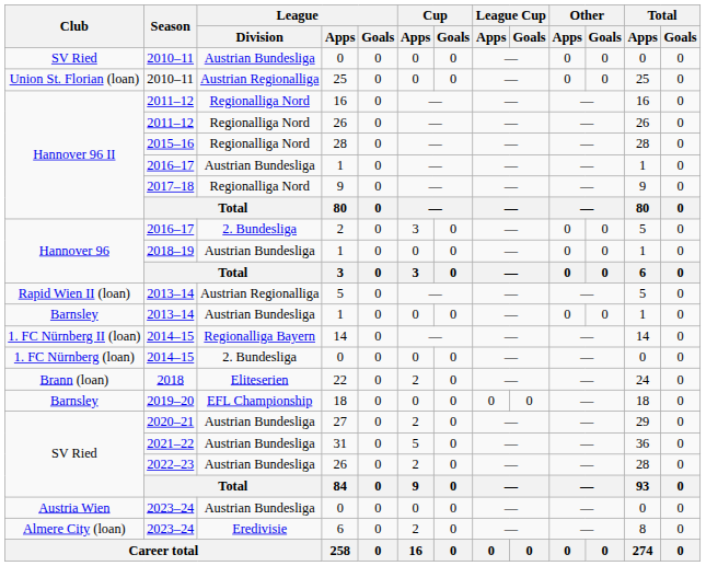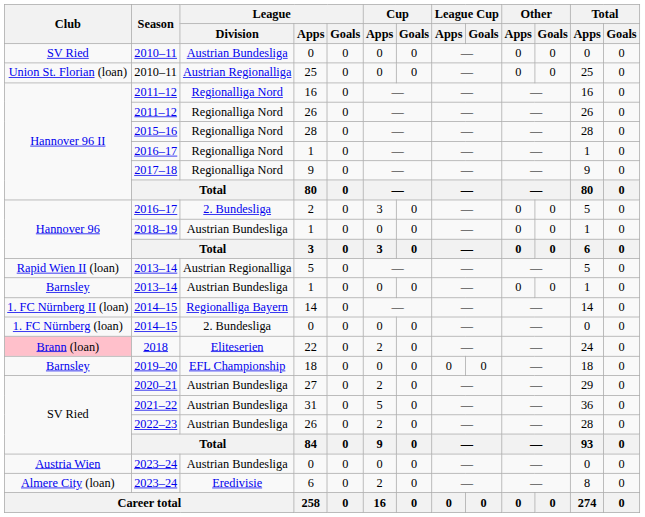 <table class="wikitable" style="text-align:center">
 <tr>
 <th rowspan="2">Club</th>
 <th rowspan="2">Season</th>
 <th colspan="3">League</th>
 <th colspan="2">Cup</th>
 <th colspan="2">League Cup</th>
 <th colspan="2">Other</th>
 <th colspan="2">Total</th>
 </tr>
 <tr>
 <th>Division</th>
 <th>Apps</th>
 <th>Goals</th>
 <th>Apps</th>
 <th>Goals</th>
 <th>Apps</th>
 <th>Goals</th>
 <th>Apps</th>
 <th>Goals</th>
 <th>Apps</th>
 <th>Goals</th>
 </tr>
 <tr>
 <td><a href='#'>SV Ried</a></td>
 <td><a href='#'>2010–11</a></td>
 <td><a href='#'>Austrian Bundesliga</a></td>
 <td>0</td>
 <td>0</td>
 <td>0</td>
 <td>0</td>
 <td colspan=2>—</td>
 <td>0</td>
 <td>0</td>
 <td>0</td>
 <td>0</td>
 </tr>
 <tr>
 <td><a href='#'>Union St. Florian</a> (loan)</td>
 <td>2010–11</td>
 <td><a href='#'>Austrian Regionalliga</a></td>
 <td>25</td>
 <td>0</td>
 <td>0</td>
 <td>0</td>
 <td colspan=2>—</td>
 <td>0</td>
 <td>0</td>
 <td>25</td>
 <td>0</td>
 </tr>
 <tr>
 <td rowspan=6><a href='#'>Hannover 96 II</a></td>
 <td><a href='#'>2011–12</a></td>
 <td><a href='#'>Regionalliga Nord</a></td>
 <td>16</td>
 <td>0</td>
 <td colspan=2>—</td>
 <td colspan=2>—</td>
 <td colspan=2>—</td>
 <td>16</td>
 <td>0</td>
 </tr>
 <tr>
 <td><a href='#'>2011–12</a></td>
 <td>Regionalliga Nord</td>
 <td>26</td>
 <td>0</td>
 <td colspan=2>—</td>
 <td colspan=2>—</td>
 <td colspan=2>—</td>
 <td>26</td>
 <td>0</td>
 </tr>
 <tr>
 <td><a href='#'>2015–16</a></td>
 <td>Regionalliga Nord</td>
 <td>28</td>
 <td>0</td>
 <td colspan=2>—</td>
 <td colspan=2>—</td>
 <td colspan=2>—</td>
 <td>28</td>
 <td>0</td>
 </tr>
 <tr>
 <td><a href='#'>2016–17</a></td>
-<td>Austrian Bundesliga</td>
+<td>Regionalliga Nord</td>
 <td>1</td>
 <td>0</td>
 <td colspan=2>—</td>
 <td colspan=2>—</td>
 <td colspan=2>—</td>
 <td>1</td>
 <td>0</td>
 </tr>
 <tr>
 <td><a href='#'>2017–18</a></td>
 <td>Regionalliga Nord</td>
 <td>9</td>
 <td>0</td>
 <td colspan=2>—</td>
 <td colspan=2>—</td>
 <td colspan=2>—</td>
 <td>9</td>
 <td>0</td>
 </tr>
 <tr>
 <th colspan=2>Total</th>
 <th>80</th>
 <th>0</th>
 <th colspan=2>—</th>
 <th colspan=2>—</th>
 <th colspan=2>—</th>
 <th>80</th>
 <th>0</th>
 </tr>
 <tr>
 <td rowspan=3><a href='#'>Hannover 96</a></td>
 <td><a href='#'>2016–17</a></td>
 <td><a href='#'>2. Bundesliga</a></td>
 <td>2</td>
 <td>0</td>
 <td>3</td>
 <td>0</td>
 <td colspan=2>—</td>
 <td>0</td>
 <td>0</td>
 <td>5</td>
 <td>0</td>
 </tr>
 <tr>
 <td><a href='#'>2018–19</a></td>
 <td>Austrian Bundesliga</td>
 <td>1</td>
 <td>0</td>
 <td>0</td>
 <td>0</td>
 <td colspan=2>—</td>
 <td>0</td>
 <td>0</td>
 <td>1</td>
 <td>0</td>
 </tr>
 <tr>
 <th colspan=2>Total</th>
 <th>3</th>
 <th>0</th>
 <th>3</th>
 <th>0</th>
 <th colspan=2>—</th>
 <th>0</th>
 <th>0</th>
 <th>6</th>
 <th>0</th>
 </tr>
 <tr>
 <td><a href='#'>Rapid Wien II</a> (loan)</td>
 <td><a href='#'>2013–14</a></td>
 <td>Austrian Regionalliga</td>
 <td>5</td>
 <td>0</td>
 <td colspan=2>—</td>
 <td colspan=2>—</td>
 <td colspan=2>—</td>
 <td>5</td>
 <td>0</td>
 </tr>
 <tr>
 <td><a href='#'>Barnsley</a></td>
 <td><a href='#'>2013–14</a></td>
 <td>Austrian Bundesliga</td>
 <td>1</td>
 <td>0</td>
 <td>0</td>
 <td>0</td>
 <td colspan=2>—</td>
 <td>0</td>
 <td>0</td>
 <td>1</td>
 <td>0</td>
 </tr>
 <tr>
 <td><a href='#'>1. FC Nürnberg II</a> (loan)</td>
 <td><a href='#'>2014–15</a></td>
 <td><a href='#'>Regionalliga Bayern</a></td>
 <td>14</td>
 <td>0</td>
 <td colspan=2>—</td>
 <td colspan=2>—</td>
 <td colspan=2>—</td>
 <td>14</td>
 <td>0</td>
 </tr>
 <tr>
 <td><a href='#'>1. FC Nürnberg</a> (loan)</td>
 <td><a href='#'>2014–15</a></td>
 <td>2. Bundesliga</td>
 <td>0</td>
 <td>0</td>
 <td>0</td>
 <td>0</td>
 <td colspan=2>—</td>
 <td colspan=2>—</td>
 <td>0</td>
 <td>0</td>
 </tr>
 <tr>
-<td><a href='#'>Brann</a> (loan)</td>
+<td style="background: pink;"><a href='#'>Brann</a> (loan)</td>
 <td><a href='#'>2018</a></td>
 <td><a href='#'>Eliteserien</a></td>
 <td>22</td>
 <td>0</td>
 <td>2</td>
 <td>0</td>
 <td colspan=2>—</td>
 <td colspan=2>—</td>
 <td>24</td>
 <td>0</td>
 </tr>
 <tr>
 <td><a href='#'>Barnsley</a></td>
 <td><a href='#'>2019–20</a></td>
 <td><a href='#'>EFL Championship</a></td>
 <td>18</td>
 <td>0</td>
 <td>0</td>
 <td>0</td>
 <td>0</td>
 <td>0</td>
 <td colspan=2>—</td>
 <td>18</td>
 <td>0</td>
 </tr>
 <tr>
 <td rowspan=4>SV Ried</td>
 <td><a href='#'>2020–21</a></td>
 <td>Austrian Bundesliga</td>
 <td>27</td>
 <td>0</td>
 <td>2</td>
 <td>0</td>
 <td colspan=2>—</td>
 <td colspan=2>—</td>
 <td>29</td>
 <td>0</td>
 </tr>
 <tr>
 <td><a href='#'>2021–22</a></td>
 <td>Austrian Bundesliga</td>
 <td>31</td>
 <td>0</td>
 <td>5</td>
 <td>0</td>
 <td colspan=2>—</td>
 <td colspan=2>—</td>
 <td>36</td>
 <td>0</td>
 </tr>
 <tr>
 <td><a href='#'>2022–23</a></td>
 <td>Austrian Bundesliga</td>
 <td>26</td>
 <td>0</td>
 <td>2</td>
 <td>0</td>
 <td colspan=2>—</td>
 <td colspan=2>—</td>
 <td>28</td>
 <td>0</td>
 </tr>
 <tr>
 <th colspan=2>Total</th>
 <th>84</th>
 <th>0</th>
 <th>9</th>
 <th>0</th>
 <th colspan=2>—</th>
 <th colspan=2>—</th>
 <th>93</th>
 <th>0</th>
 </tr>
 <tr>
 <td rowspan=1><a href='#'>Austria Wien</a></td>
 <td><a href='#'>2023–24</a></td>
 <td>Austrian Bundesliga</td>
 <td>0</td>
 <td>0</td>
 <td>0</td>
 <td>0</td>
 <td colspan=2>—</td>
 <td colspan=2>—</td>
 <td>0</td>
 <td>0</td>
 </tr>
 <tr>
 <td><a href='#'>Almere City</a> (loan)</td>
 <td><a href='#'>2023–24</a></td>
 <td><a href='#'>Eredivisie</a></td>
 <td>6</td>
 <td>0</td>
 <td>2</td>
 <td>0</td>
 <td colspan=2>—</td>
 <td colspan=2>—</td>
 <td>8</td>
 <td>0</td>
 </tr>
 <tr>
 <th colspan="3">Career total</th>
 <th>258</th>
 <th>0</th>
 <th>16</th>
 <th>0</th>
 <th>0</th>
 <th>0</th>
 <th>0</th>
 <th>0</th>
 <th>274</th>
 <th>0</th>
 </tr>
 </table>
